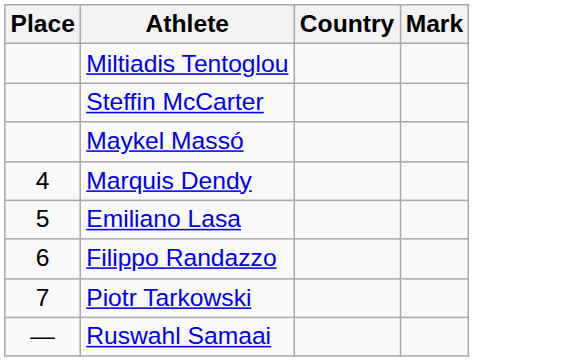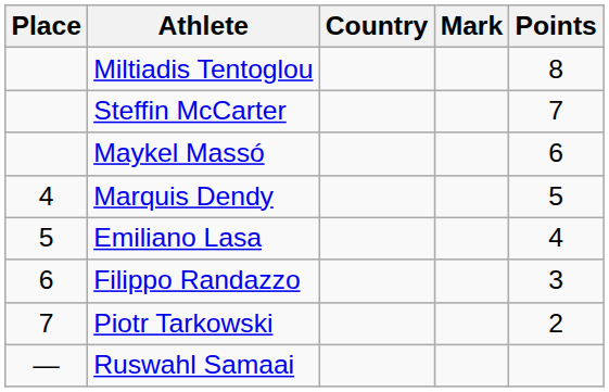 <table class="wikitable">
 <tr>
 <th>Place</th>
 <th>Athlete</th>
 <th>Country</th>
 <th>Mark</th>
+<th>Points</th>
 </tr>
 <tr>
 <td align=center></td>
 <td><a href='#'>Miltiadis Tentoglou</a></td>
 <td></td>
 <td> </td>
+<td align=center>8</td>
 </tr>
 <tr>
 <td align=center></td>
 <td><a href='#'>Steffin McCarter</a></td>
 <td></td>
 <td> </td>
+<td align=center>7</td>
 </tr>
 <tr>
 <td align=center></td>
 <td><a href='#'>Maykel Massó</a></td>
 <td></td>
 <td> </td>
+<td align=center>6</td>
 </tr>
 <tr>
 <td align=center>4</td>
 <td><a href='#'>Marquis Dendy</a></td>
 <td></td>
 <td> </td>
+<td align=center>5</td>
 </tr>
 <tr>
 <td align=center>5</td>
 <td><a href='#'>Emiliano Lasa</a></td>
 <td></td>
 <td> </td>
+<td align=center>4</td>
 </tr>
 <tr>
 <td align=center>6</td>
 <td><a href='#'>Filippo Randazzo</a></td>
 <td></td>
 <td> </td>
+<td align=center>3</td>
 </tr>
 <tr>
 <td align=center>7</td>
 <td><a href='#'>Piotr Tarkowski</a></td>
 <td></td>
 <td> </td>
+<td align=center>2</td>
 </tr>
 <tr>
 <td align=center>—</td>
 <td><a href='#'>Ruswahl Samaai</a></td>
 <td></td>
 <td></td>
+<td align=center></td>
 </tr>
 </table>
